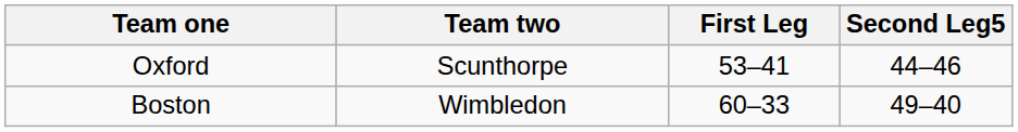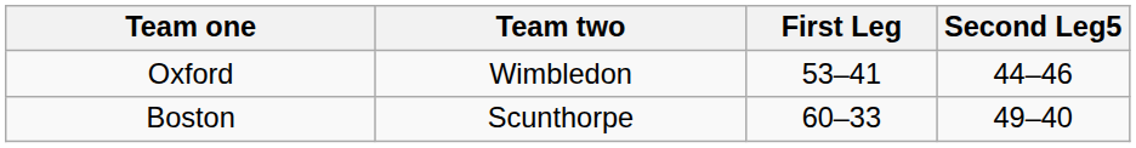 <table class="wikitable" style="text-align: center">
 <tr>
 <th width=200>Team one</th>
 <th width=200>Team two</th>
 <th width=100>First Leg</th>
 <th width=100>Second Leg5</th>
 </tr>
 <tr>
 <td>Oxford</td>
-<td>Scunthorpe</td>
+<td>Wimbledon</td>
 <td>53–41</td>
 <td>44–46</td>
 </tr>
 <tr>
 <td>Boston</td>
-<td>Wimbledon</td>
+<td>Scunthorpe</td>
 <td>60–33</td>
 <td>49–40</td>
 </tr>
 </table>
